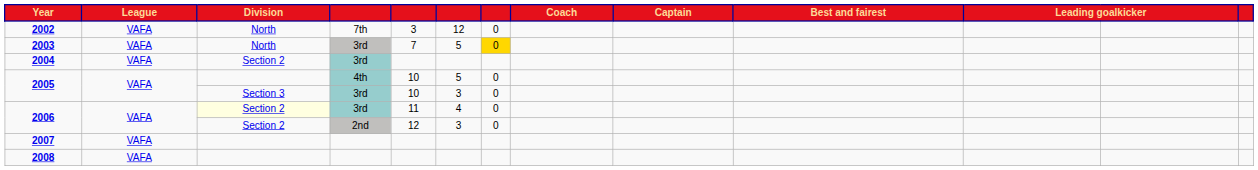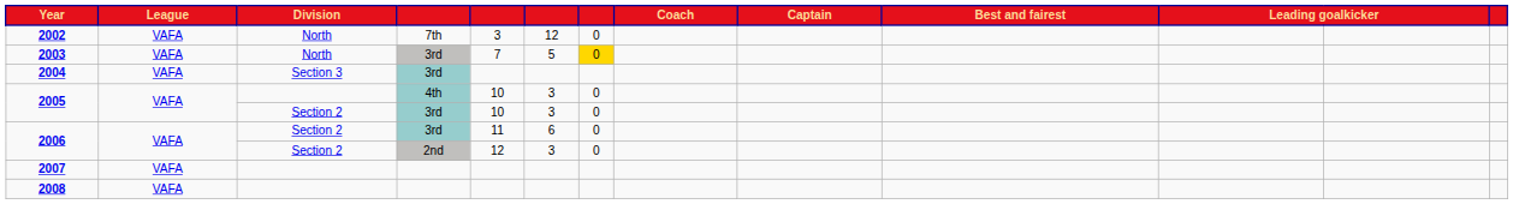 <table class="wikitable"; style="width:100%;">
 <tr>
 <th style="background:#E5101B; color:#FCDB98; border:solid #000099 2px">Year</th>
 <th style="background:#E5101B; color:#FCDB98; border:solid #000099 2px">League</th>
 <th style="background:#E5101B; color:#FCDB98; border:solid #000099 2px">Division</th>
 <th style="background:#E5101B; color:#FCDB98; border:solid #000099 2px"></th>
 <th style="background:#E5101B; color:#FCDB98; border:solid #000099 2px"></th>
 <th style="background:#E5101B; color:#FCDB98; border:solid #000099 2px"></th>
 <th style="background:#E5101B; color:#FCDB98; border:solid #000099 2px"></th>
 <th style="background:#E5101B; color:#FCDB98; border:solid #000099 2px">Coach</th>
 <th style="background:#E5101B; color:#FCDB98; border:solid #000099 2px">Captain</th>
 <th style="background:#E5101B; color:#FCDB98; border:solid #000099 2px">Best and fairest</th>
 <th colspan=2; style="background:#E5101B; color:#FCDB98; border:solid #000099 2px">Leading goalkicker</th>
 <th style="background:#E5101B; color:#FCDB98; border:solid #000099 2px"></th>
 </tr>
 <tr>
 <td align=center><strong><a href='#'>2002</a></strong></td>
 <td align=center><a href='#'>VAFA</a></td>
 <td align=center><a href='#'>North</a></td>
 <td align=center>7th</td>
 <td align=center>3</td>
 <td align=center>12</td>
 <td align=center>0</td>
 <td></td>
 <td></td>
 <td></td>
 <td></td>
 <td align=center></td>
 <td align=center></td>
 </tr>
 <tr>
 <td align=center><strong><a href='#'>2003</a></strong></td>
 <td align=center><a href='#'>VAFA</a></td>
 <td align=center><a href='#'>North</a></td>
 <td style=background:#C0BFBD; align=center>3rd</td>
 <td align=center>7</td>
 <td align=center>5</td>
 <td align=center style="background: gold;">0</td>
 <td></td>
 <td></td>
 <td></td>
 <td></td>
 <td align=center></td>
 <td align=center></td>
 </tr>
 <tr>
 <td align=center><strong><a href='#'>2004</a></strong></td>
 <td align=center><a href='#'>VAFA</a></td>
-<td align=center><a href='#'>Section 2</a></td>
+<td align=center><a href='#'>Section 3</a></td>
 <td style=background:#96CDCD; align=center>3rd</td>
 <td align=center></td>
 <td align=center></td>
 <td align=center></td>
 <td></td>
 <td></td>
 <td></td>
 <td></td>
 <td align=center></td>
 <td align=center></td>
 </tr>
 <tr>
 <td rowspan="2"; align=center><strong><a href='#'>2005</a></strong></td>
 <td rowspan="2"; align=center><a href='#'>VAFA</a></td>
 <td align=center></td>
 <td style=background:#96CDCD; align=center>4th</td>
 <td align=center>10</td>
-<td align=center>5</td>
+<td align=center>3</td>
 <td align=center>0</td>
 <td></td>
 <td></td>
 <td></td>
 <td></td>
 <td align=center></td>
 <td align=center></td>
 </tr>
 <tr>
-<td align=center><a href='#'>Section 3</a></td>
+<td align=center><a href='#'>Section 2</a></td>
 <td style=background:#96CDCD; align=center>3rd</td>
 <td align=center>10</td>
 <td align=center>3</td>
 <td align=center>0</td>
 <td></td>
 <td></td>
 <td></td>
 <td></td>
 <td align=center></td>
 <td align=center></td>
 </tr>
 <tr>
 <td rowspan="2"; align=center><strong><a href='#'>2006</a></strong></td>
 <td rowspan="2"; align=center><a href='#'>VAFA</a></td>
-<td align=center style="background: lightyellow;"><a href='#'>Section 2</a></td>
+<td align=center><a href='#'>Section 2</a></td>
 <td style=background:#96CDCD; align=center>3rd</td>
 <td align=center>11</td>
-<td align=center>4</td>
+<td align=center>6</td>
 <td align=center>0</td>
 <td></td>
 <td></td>
 <td></td>
 <td></td>
 <td align=center></td>
 <td align=center></td>
 </tr>
 <tr>
 <td align=center><a href='#'>Section 2</a></td>
 <td style=background:#C0BFBD; align=center>2nd</td>
 <td align=center>12</td>
 <td align=center>3</td>
 <td align=center>0</td>
 <td></td>
 <td></td>
 <td></td>
 <td></td>
 <td align=center></td>
 <td align=center></td>
 </tr>
 <tr>
 <td align=center><strong><a href='#'>2007</a></strong></td>
 <td align=center><a href='#'>VAFA</a></td>
 <td align=center></td>
 <td align=center></td>
 <td align=center></td>
 <td align=center></td>
 <td align=center></td>
 <td></td>
 <td></td>
 <td></td>
 <td></td>
 <td align=center></td>
 <td align=center></td>
 </tr>
 <tr>
 <td align=center><strong><a href='#'>2008</a></strong></td>
 <td align=center><a href='#'>VAFA</a></td>
 <td align=center></td>
 <td align=center></td>
 <td align=center></td>
 <td align=center></td>
 <td align=center></td>
 <td></td>
 <td></td>
 <td></td>
 <td></td>
 <td align=center></td>
 <td align=center></td>
 </tr>
 </table>
